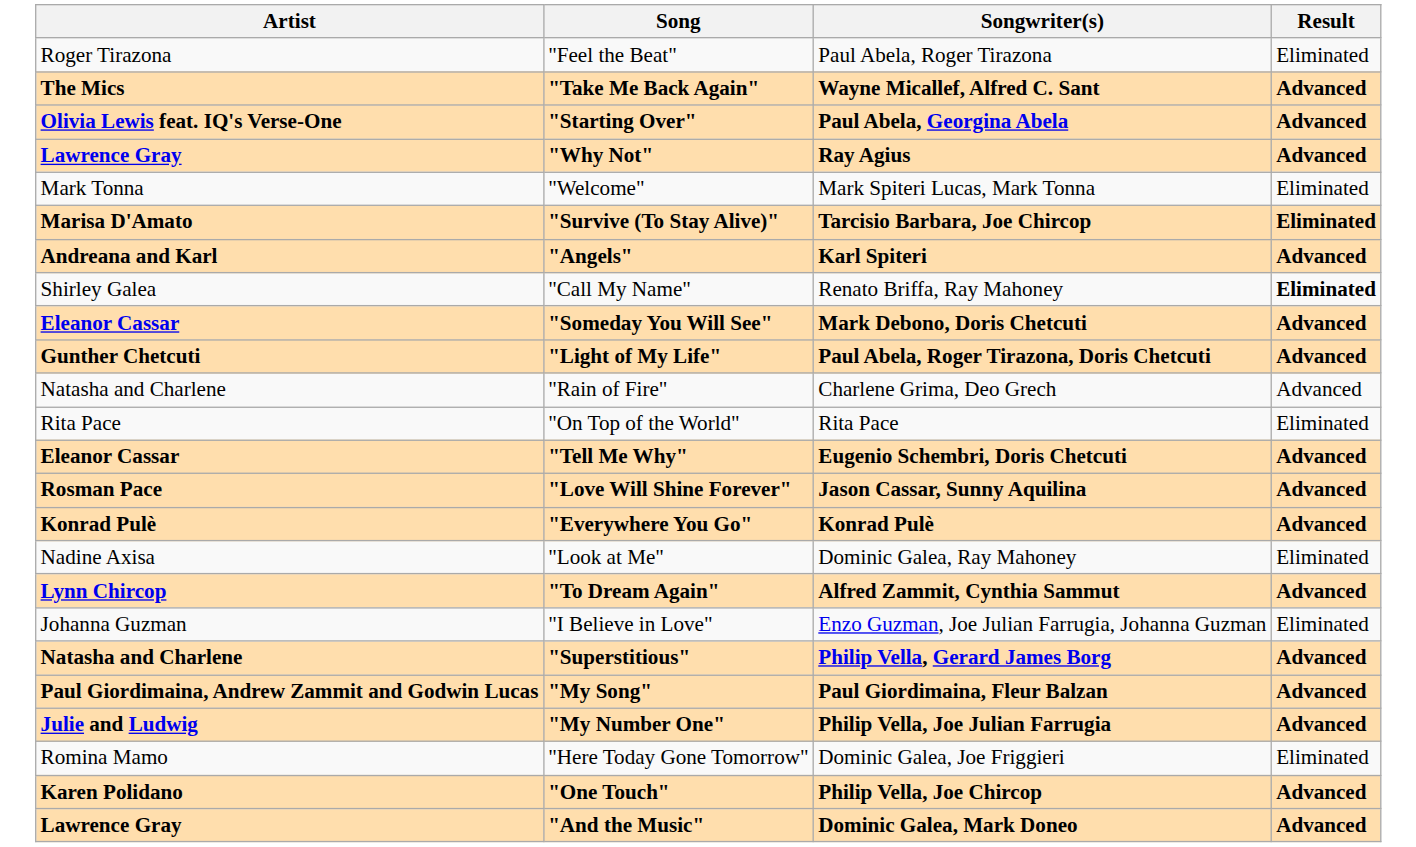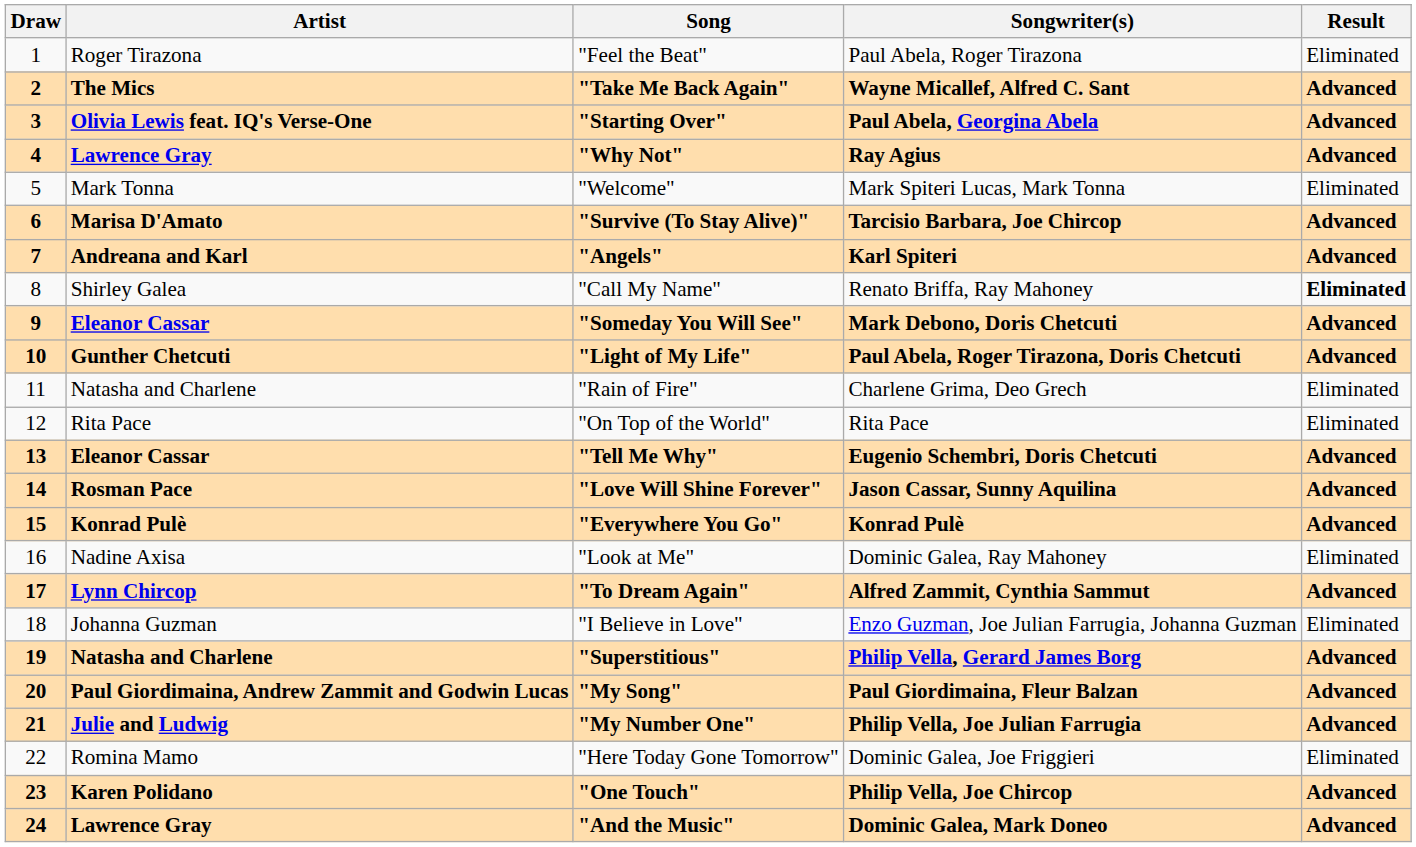 <table class="sortable wikitable" style="margin: 1em auto 1em auto">
 <tr>
+<th>Draw</th>
 <th>Artist</th>
 <th>Song</th>
 <th>Songwriter(s)</th>
 <th>Result</th>
 </tr>
 <tr>
+<td align="center">1</td>
 <td align="left">Roger Tirazona</td>
 <td align="left">"Feel the Beat"</td>
 <td align="left">Paul Abela, Roger Tirazona</td>
 <td align="left">Eliminated</td>
 </tr>
 <tr style="font-weight:bold; background:navajowhite;">
+<td align="center">2</td>
 <td align="left">The Mics</td>
 <td align="left">"Take Me Back Again"</td>
 <td align="left">Wayne Micallef, Alfred C. Sant</td>
 <td align="left">Advanced</td>
 </tr>
 <tr style="font-weight:bold; background:navajowhite;">
+<td align="center">3</td>
 <td align="left"><a href='#'>Olivia Lewis</a> feat. IQ's Verse-One</td>
 <td align="left">"Starting Over"</td>
 <td align="left">Paul Abela, <a href='#'>Georgina Abela</a></td>
 <td align="left">Advanced</td>
 </tr>
 <tr style="font-weight:bold; background:navajowhite;">
+<td align="center">4</td>
 <td align="left"><a href='#'>Lawrence Gray</a></td>
 <td align="left">"Why Not"</td>
 <td align="left">Ray Agius</td>
 <td align="left">Advanced</td>
 </tr>
 <tr>
+<td align="center">5</td>
 <td align="left">Mark Tonna</td>
 <td align="left">"Welcome"</td>
 <td align="left">Mark Spiteri Lucas, Mark Tonna</td>
 <td align="left">Eliminated</td>
 </tr>
 <tr style="font-weight:bold; background:navajowhite;">
+<td align="center">6</td>
 <td align="left">Marisa D'Amato</td>
 <td align="left">"Survive (To Stay Alive)"</td>
 <td align="left">Tarcisio Barbara, Joe Chircop</td>
-<td align="left">Eliminated</td>
+<td align="left">Advanced</td>
 </tr>
 <tr style="font-weight:bold; background:navajowhite;">
+<td align="center">7</td>
 <td align="left">Andreana and Karl</td>
 <td align="left">"Angels"</td>
 <td align="left">Karl Spiteri</td>
 <td align="left">Advanced</td>
 </tr>
 <tr>
+<td align="center">8</td>
 <td align="left">Shirley Galea</td>
 <td align="left">"Call My Name"</td>
 <td align="left">Renato Briffa, Ray Mahoney</td>
 <td align="left"><strong>Eliminated</strong></td>
 </tr>
 <tr style="font-weight:bold; background:navajowhite;">
+<td align="center">9</td>
 <td align="left"><a href='#'>Eleanor Cassar</a></td>
 <td align="left">"Someday You Will See"</td>
 <td align="left">Mark Debono, Doris Chetcuti</td>
 <td align="left">Advanced</td>
 </tr>
 <tr style="font-weight:bold; background:navajowhite;">
+<td align="center">10</td>
 <td align="left">Gunther Chetcuti</td>
 <td align="left">"Light of My Life"</td>
 <td align="left">Paul Abela, Roger Tirazona, Doris Chetcuti</td>
 <td align="left">Advanced</td>
 </tr>
 <tr>
+<td align="center">11</td>
 <td align="left">Natasha and Charlene</td>
 <td align="left">"Rain of Fire"</td>
 <td align="left">Charlene Grima, Deo Grech</td>
-<td align="left">Advanced</td>
+<td align="left">Eliminated</td>
 </tr>
 <tr>
+<td align="center">12</td>
 <td align="left">Rita Pace</td>
 <td align="left">"On Top of the World"</td>
 <td align="left">Rita Pace</td>
 <td align="left">Eliminated</td>
 </tr>
 <tr style="font-weight:bold; background:navajowhite;">
+<td align="center">13</td>
 <td align="left">Eleanor Cassar</td>
 <td align="left">"Tell Me Why"</td>
 <td align="left">Eugenio Schembri, Doris Chetcuti</td>
 <td align="left">Advanced</td>
 </tr>
 <tr style="font-weight:bold; background:navajowhite;">
+<td align="center">14</td>
 <td align="left">Rosman Pace</td>
 <td align="left">"Love Will Shine Forever"</td>
 <td align="left">Jason Cassar, Sunny Aquilina</td>
 <td align="left">Advanced</td>
 </tr>
 <tr style="font-weight:bold; background:navajowhite;">
+<td align="center">15</td>
 <td align="left">Konrad Pulѐ</td>
 <td align="left">"Everywhere You Go"</td>
 <td align="left">Konrad Pulѐ</td>
 <td align="left">Advanced</td>
 </tr>
 <tr>
+<td align="center">16</td>
 <td align="left">Nadine Axisa</td>
 <td align="left">"Look at Me"</td>
 <td align="left">Dominic Galea, Ray Mahoney</td>
 <td align="left">Eliminated</td>
 </tr>
 <tr style="font-weight:bold; background:navajowhite;">
+<td align="center">17</td>
 <td align="left"><a href='#'>Lynn Chircop</a></td>
 <td align="left">"To Dream Again"</td>
 <td align="left">Alfred Zammit, Cynthia Sammut</td>
 <td align="left">Advanced</td>
 </tr>
 <tr>
+<td align="center">18</td>
 <td align="left">Johanna Guzman</td>
 <td align="left">"I Believe in Love"</td>
 <td align="left"><a href='#'>Enzo Guzman</a>, Joe Julian Farrugia, Johanna Guzman</td>
 <td align="left">Eliminated</td>
 </tr>
 <tr style="font-weight:bold; background:navajowhite;">
+<td align="center">19</td>
 <td align="left">Natasha and Charlene</td>
 <td align="left">"Superstitious"</td>
 <td align="left"><a href='#'>Philip Vella</a>, <a href='#'>Gerard James Borg</a></td>
 <td align="left">Advanced</td>
 </tr>
 <tr style="font-weight:bold; background:navajowhite;">
+<td align="center">20</td>
 <td align="left">Paul Giordimaina, Andrew Zammit and Godwin Lucas</td>
 <td align="left">"My Song"</td>
 <td align="left">Paul Giordimaina, Fleur Balzan</td>
 <td align="left">Advanced</td>
 </tr>
 <tr style="font-weight:bold; background:navajowhite;">
+<td align="center">21</td>
 <td align="left"><a href='#'>Julie</a> and <a href='#'>Ludwig</a></td>
 <td align="left">"My Number One"</td>
 <td align="left">Philip Vella, Joe Julian Farrugia</td>
 <td align="left">Advanced</td>
 </tr>
 <tr>
+<td align="center">22</td>
 <td align="left">Romina Mamo</td>
 <td align="left">"Here Today Gone Tomorrow"</td>
 <td align="left">Dominic Galea, Joe Friggieri</td>
 <td align="left">Eliminated</td>
 </tr>
 <tr style="font-weight:bold; background:navajowhite;">
+<td align="center">23</td>
 <td align="left">Karen Polidano</td>
 <td align="left">"One Touch"</td>
 <td align="left">Philip Vella, Joe Chircop</td>
 <td align="left">Advanced</td>
 </tr>
 <tr style="font-weight:bold; background:navajowhite;">
+<td align="center">24</td>
 <td align="left">Lawrence Gray</td>
 <td align="left">"And the Music"</td>
 <td align="left">Dominic Galea, Mark Doneo</td>
 <td align="left">Advanced</td>
 </tr>
 </table>
